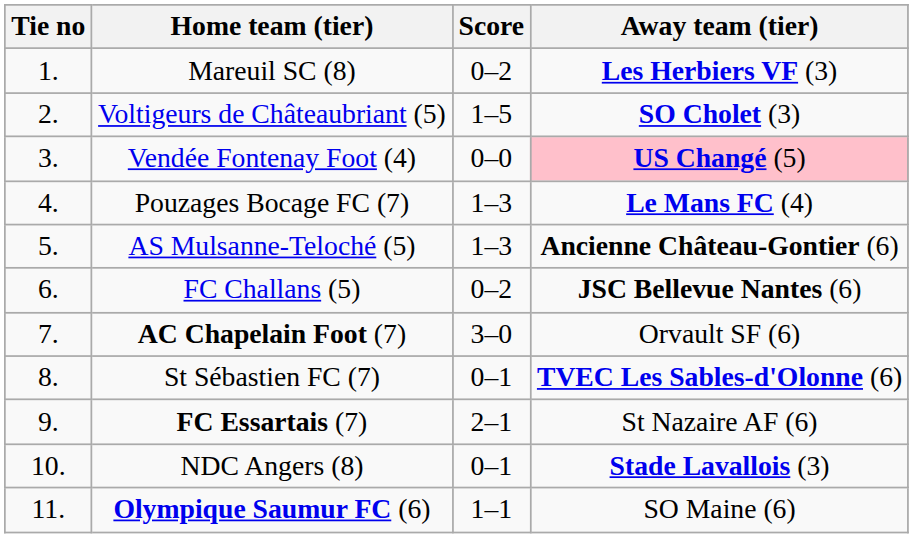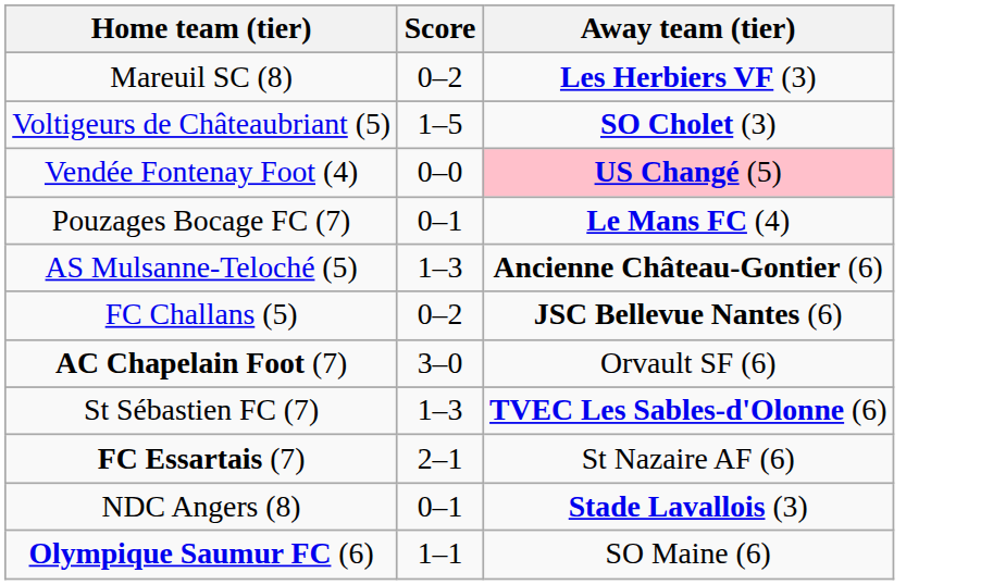 <table class="wikitable" style="text-align: center">
 <tr>
-<th>Tie no</th>
 <th>Home team (tier)</th>
 <th>Score</th>
 <th>Away team (tier)</th>
 </tr>
 <tr>
-<td>1.</td>
 <td>Mareuil SC (8)</td>
 <td>0–2</td>
 <td><strong><a href='#'>Les Herbiers VF</a></strong> (3)</td>
 </tr>
 <tr>
-<td>2.</td>
 <td><a href='#'>Voltigeurs de Châteaubriant</a> (5)</td>
 <td>1–5 </td>
 <td><strong><a href='#'>SO Cholet</a></strong> (3)</td>
 </tr>
 <tr>
-<td>3.</td>
 <td><a href='#'>Vendée Fontenay Foot</a> (4)</td>
 <td>0–0 </td>
 <td style="background: pink;"><strong><a href='#'>US Changé</a></strong> (5)</td>
 </tr>
 <tr>
-<td>4.</td>
 <td>Pouzages Bocage FC (7)</td>
-<td>1–3 </td>
+<td>0–1</td>
 <td><strong><a href='#'>Le Mans FC</a></strong> (4)</td>
 </tr>
 <tr>
-<td>5.</td>
 <td><a href='#'>AS Mulsanne-Teloché</a> (5)</td>
 <td>1–3</td>
 <td><strong>Ancienne Château-Gontier</strong> (6)</td>
 </tr>
 <tr>
-<td>6.</td>
 <td><a href='#'>FC Challans</a> (5)</td>
 <td>0–2</td>
 <td><strong>JSC Bellevue Nantes</strong> (6)</td>
 </tr>
 <tr>
-<td>7.</td>
 <td><strong>AC Chapelain Foot</strong> (7)</td>
 <td>3–0</td>
 <td>Orvault SF (6)</td>
 </tr>
 <tr>
-<td>8.</td>
 <td>St Sébastien FC (7)</td>
-<td>0–1</td>
+<td>1–3 </td>
 <td><strong><a href='#'>TVEC Les Sables-d'Olonne</a></strong> (6)</td>
 </tr>
 <tr>
-<td>9.</td>
 <td><strong>FC Essartais</strong> (7)</td>
 <td>2–1</td>
 <td>St Nazaire AF (6)</td>
 </tr>
 <tr>
-<td>10.</td>
 <td>NDC Angers (8)</td>
 <td>0–1</td>
 <td><strong><a href='#'>Stade Lavallois</a></strong> (3)</td>
 </tr>
 <tr>
-<td>11.</td>
 <td><strong><a href='#'>Olympique Saumur FC</a></strong> (6)</td>
 <td>1–1 </td>
 <td>SO Maine (6)</td>
 </tr>
 </table>
